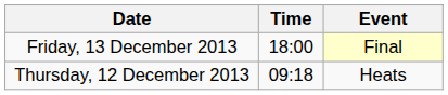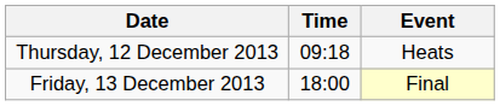 <table class = "wikitable" style="text-align:center;">
 <tr>
 <th width=220>Date</th>
 <th width=50>Time</th>
 <th width=100>Event</th>
 </tr>
 <tr>
+<td>Thursday, 12 December 2013</td>
+<td>09:18</td>
+<td>Heats</td>
+</tr>
+<tr>
 <td>Friday, 13 December 2013</td>
 <td>18:00</td>
 <td bgcolor=ffffcc>Final</td>
 </tr>
-<tr>
-<td>Thursday, 12 December 2013</td>
-<td>09:18</td>
-<td>Heats</td>
-</tr>
 </table>
